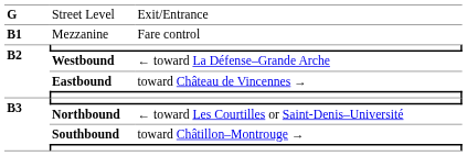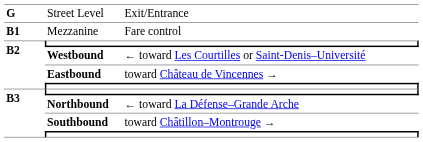 <table border=0 cellspacing=0 cellpadding=3>
 <tr>
 <td style="border-top:solid 1px gray;" width=50 valign=top><strong>G</strong></td>
 <td style="border-top:solid 1px gray;" width=100 valign=top>Street Level</td>
 <td style="border-top:solid 1px gray;" width=400 valign=top>Exit/Entrance</td>
 </tr>
 <tr>
 <td style="border-top:solid 1px gray;" width=50 valign=top><strong>B1</strong></td>
 <td style="border-top:solid 1px gray;" width=100 valign=top>Mezzanine</td>
 <td style="border-top:solid 1px gray;" width=400 valign=top>Fare control</td>
 </tr>
 <tr>
 <td style="border-top:solid 1px gray;border-bottom:solid 1px gray;" width=50 rowspan=4 valign=top><strong>B2</strong></td>
 <td style="border-top:solid 1px gray;border-right:solid 2px black;border-left:solid 2px black;border-bottom:solid 2px black;text-align:center;" colspan=2></td>
 </tr>
 <tr>
 <td style="border-bottom:solid 1px gray;" width=100><strong>Westbound</strong></td>
-<td style="border-bottom:solid 1px gray;" width=390>←   toward <a href='#'>La Défense–Grande Arche</a> </td>
+<td style="border-bottom:solid 1px gray;" width=390>←   toward <a href='#'>Les Courtilles</a> or <a href='#'>Saint-Denis–Université</a> </td>
 </tr>
 <tr>
 <td><strong>Eastbound</strong></td>
 <td>   toward <a href='#'>Château de Vincennes</a>  →</td>
 </tr>
 <tr>
 <td style="border-top:solid 2px black;border-right:solid 2px black;border-left:solid 2px black;border-bottom:solid 1px gray;text-align:center;" colspan=2></td>
 </tr>
 <tr>
 <td style="border-bottom:solid 1px gray;" width=50 rowspan=4 valign=top><strong>B3</strong></td>
 <td style="border-right:solid 2px black;border-left:solid 2px black;border-bottom:solid 2px black;text-align:center;" colspan=2></td>
 </tr>
 <tr>
 <td style="border-bottom:solid 1px gray;" width=100><strong>Northbound</strong></td>
-<td style="border-bottom:solid 1px gray;" width=390>←   toward <a href='#'>Les Courtilles</a> or <a href='#'>Saint-Denis–Université</a> </td>
+<td style="border-bottom:solid 1px gray;" width=390>←   toward <a href='#'>La Défense–Grande Arche</a> </td>
 </tr>
 <tr>
 <td><strong>Southbound</strong></td>
 <td>   toward <a href='#'>Châtillon–Montrouge</a>  →</td>
 </tr>
 <tr>
 <td style="border-top:solid 2px black;border-right:solid 2px black;border-left:solid 2px black;border-bottom:solid 1px gray;text-align:center;" colspan=2></td>
 </tr>
 </table>
